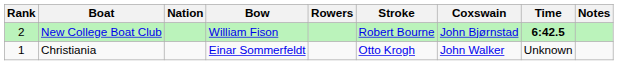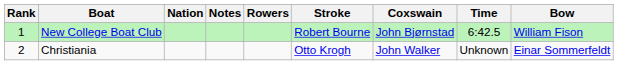 <table class="wikitable sortable" style="text-align:center">
 <tr>
 <th>Rank</th>
 <th>Boat</th>
 <th>Nation</th>
-<th>Bow</th>
+<th>Notes</th>
 <th>Rowers</th>
 <th>Stroke</th>
 <th>Coxswain</th>
 <th>Time</th>
-<th>Notes</th>
+<th>Bow</th>
 </tr>
 <tr bgcolor=bbf3bb>
-<td>2</td>
+<td>1</td>
 <td align=left><a href='#'>New College Boat Club</a></td>
 <td align=left></td>
-<td align=left><a href='#'>William Fison</a></td>
+<td></td>
 <td align=left></td>
 <td align=left><a href='#'>Robert Bourne</a></td>
 <td align=left><a href='#'>John Bjørnstad</a></td>
-<td><strong>6:42.5</strong></td>
-<td></td>
+<td>6:42.5</td>
+<td align=left><a href='#'>William Fison</a></td>
 </tr>
 <tr>
-<td>1</td>
+<td>2</td>
 <td align=left>Christiania</td>
 <td align=left></td>
-<td align=left><a href='#'>Einar Sommerfeldt</a></td>
+<td></td>
 <td align=left></td>
 <td align=left><a href='#'>Otto Krogh</a></td>
 <td align=left><a href='#'>John Walker</a></td>
 <td data-sort-value=9:99.9>Unknown</td>
-<td></td>
+<td align=left><a href='#'>Einar Sommerfeldt</a></td>
 </tr>
 </table>
